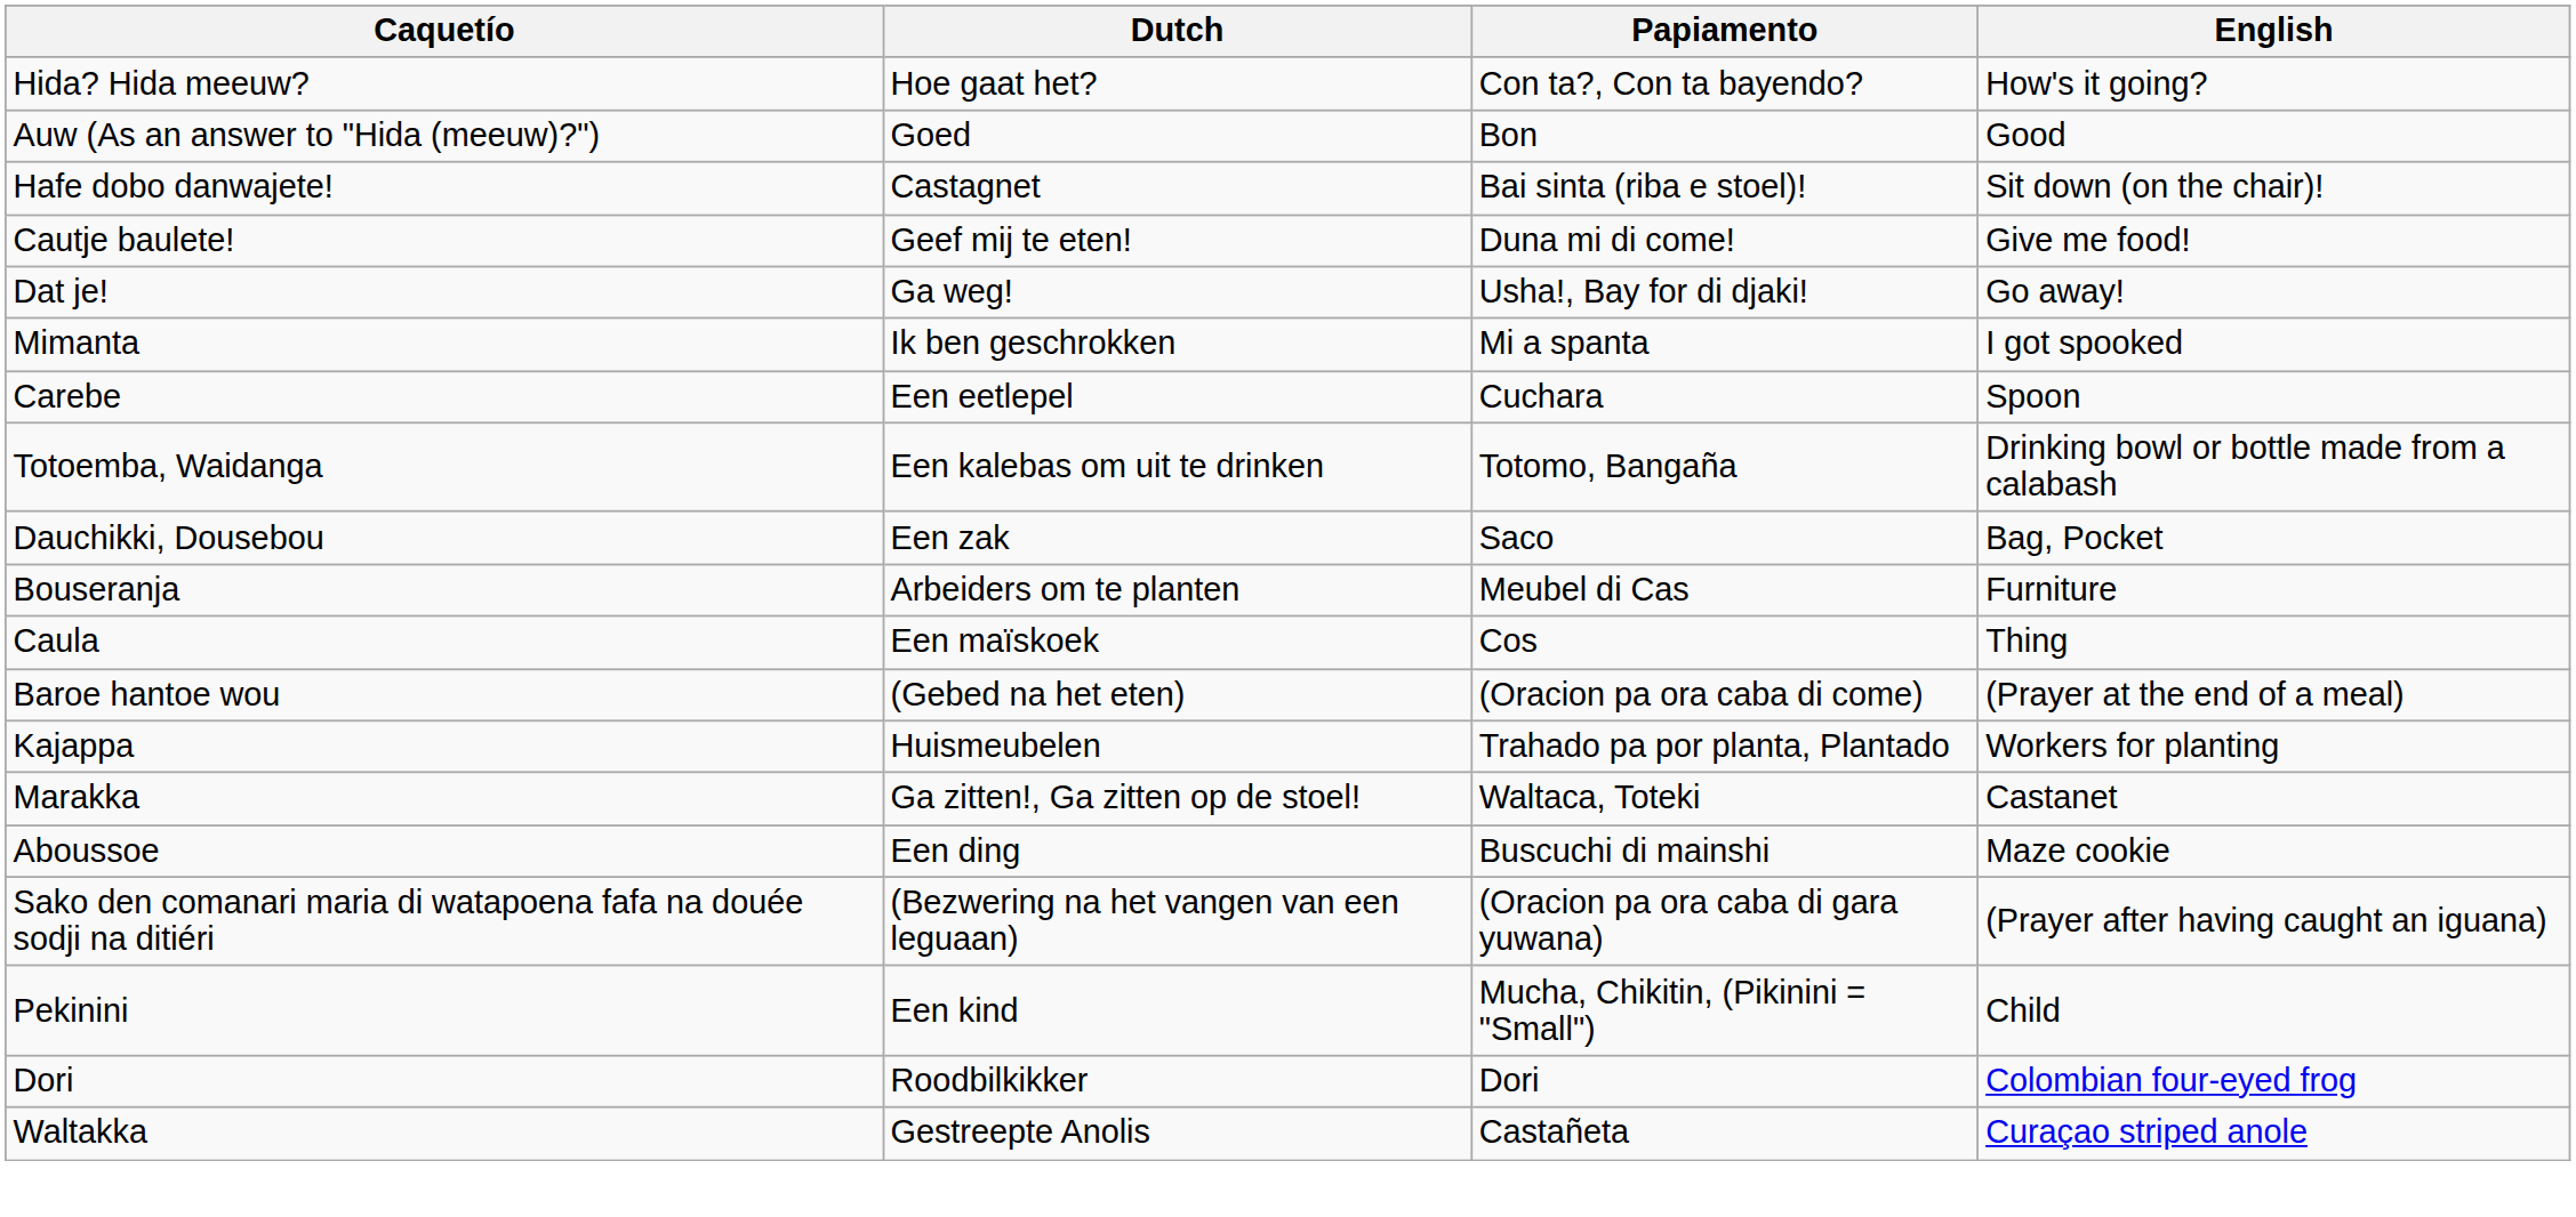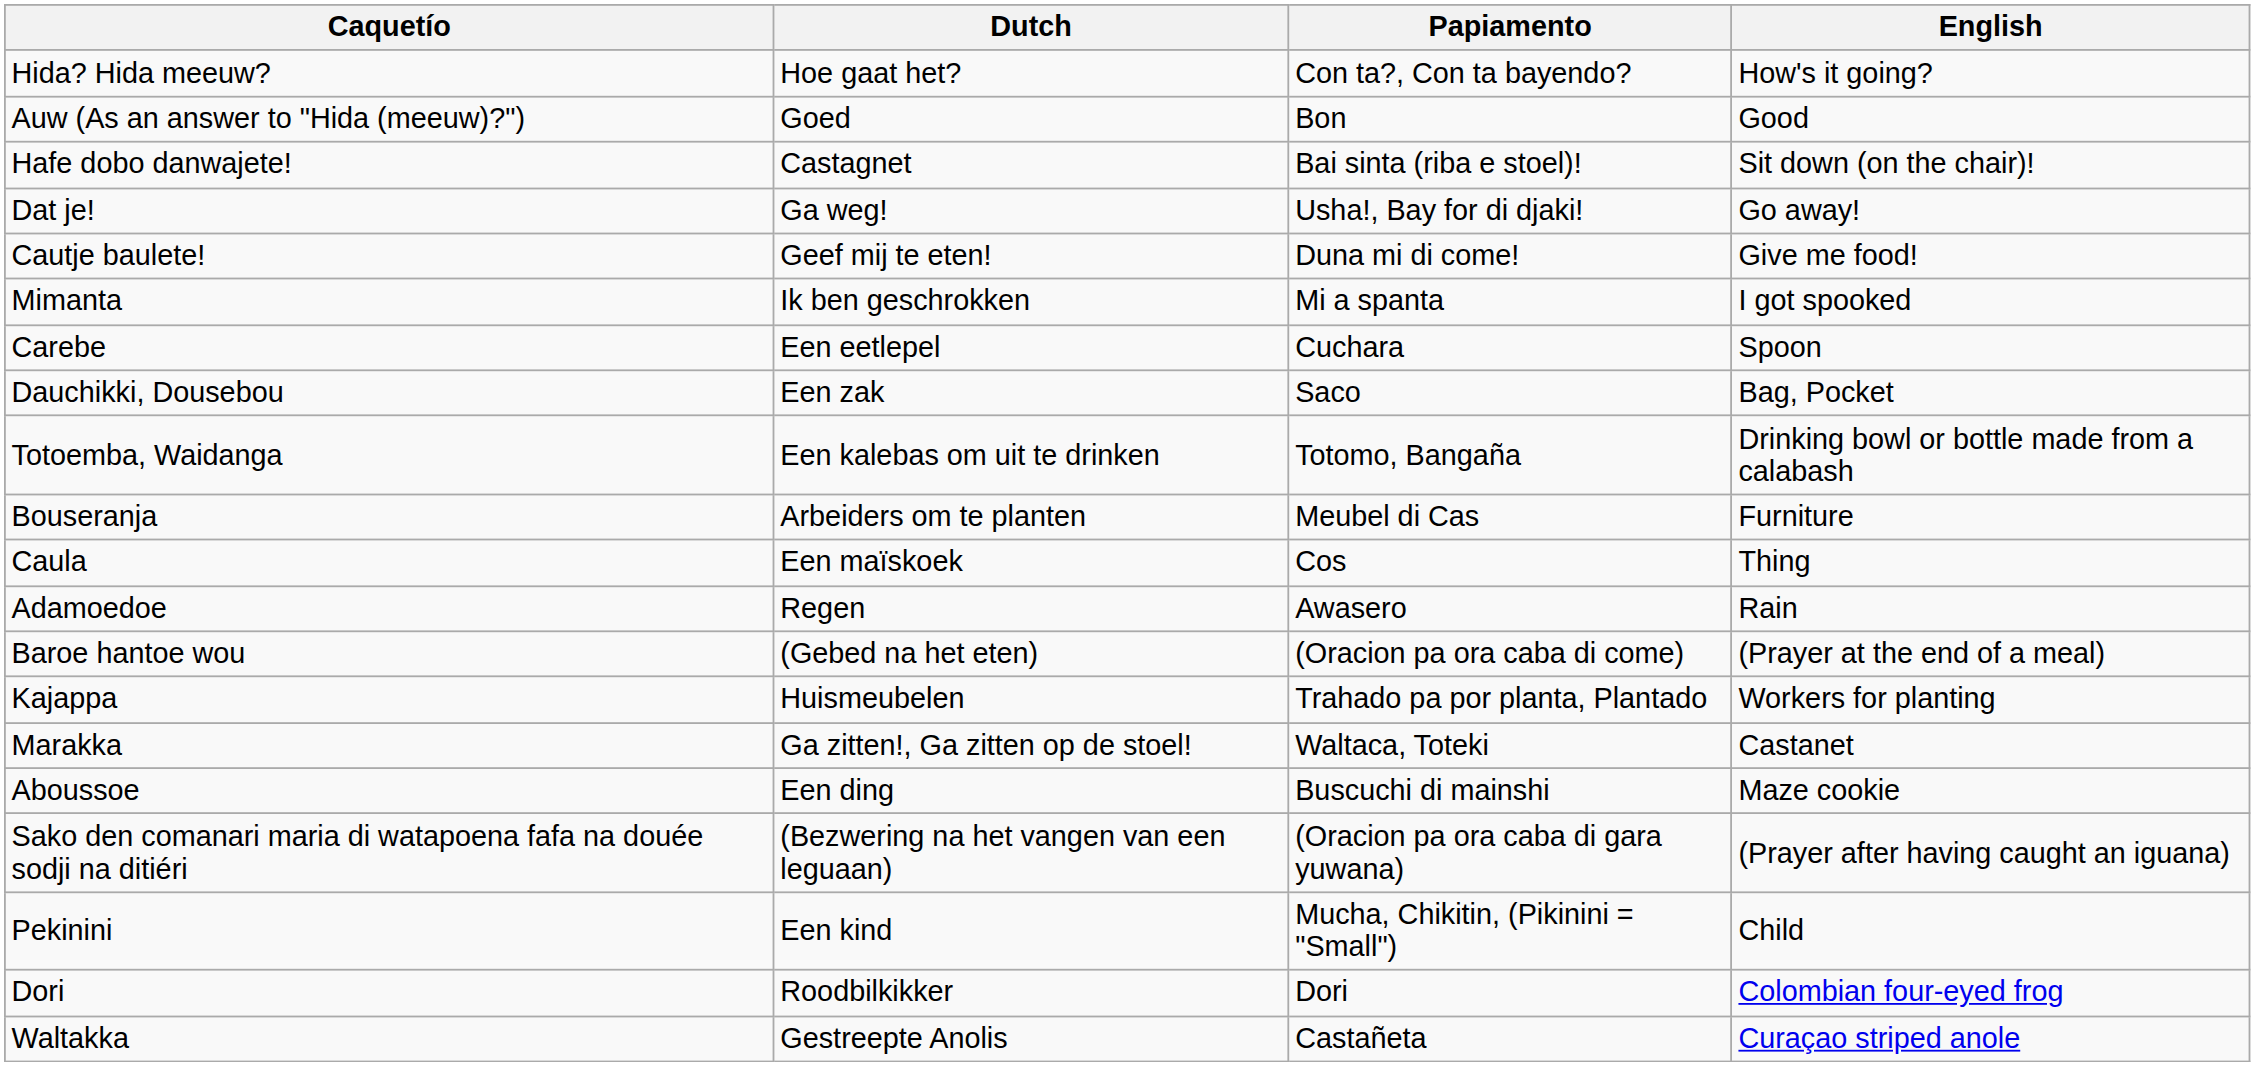 <table class="wikitable">
 <tr>
 <th><strong>Caquetío</strong></th>
 <th><strong>Dutch</strong></th>
 <th><strong>Papiamento</strong></th>
 <th><strong>English</strong></th>
 </tr>
 <tr>
 <td>Hida? Hida meeuw?</td>
 <td>Hoe gaat het?</td>
 <td>Con ta?, Con ta bayendo?</td>
 <td>How's it going?</td>
 </tr>
 <tr>
 <td>Auw (As an answer to "Hida (meeuw)?")</td>
 <td>Goed</td>
 <td>Bon</td>
 <td>Good</td>
 </tr>
 <tr>
 <td>Hafe dobo danwajete!</td>
 <td>Castagnet</td>
 <td>Bai sinta (riba e stoel)!</td>
 <td>Sit down (on the chair)!</td>
 </tr>
 <tr>
+<td>Dat je!</td>
+<td>Ga weg!</td>
+<td>Usha!, Bay for di djaki!</td>
+<td>Go away!</td>
+</tr>
+<tr>
 <td>Cautje baulete!</td>
 <td>Geef mij te eten!</td>
 <td>Duna mi di come!</td>
 <td>Give me food!</td>
-</tr>
-<tr>
-<td>Dat je!</td>
-<td>Ga weg!</td>
-<td>Usha!, Bay for di djaki!</td>
-<td>Go away!</td>
 </tr>
 <tr>
 <td>Mimanta</td>
 <td>Ik ben geschrokken</td>
 <td>Mi a spanta</td>
 <td>I got spooked</td>
 </tr>
 <tr>
 <td>Carebe</td>
 <td>Een eetlepel</td>
 <td>Cuchara</td>
 <td>Spoon</td>
 </tr>
 <tr>
+<td>Dauchikki, Dousebou</td>
+<td>Een zak</td>
+<td>Saco</td>
+<td>Bag, Pocket</td>
+</tr>
+<tr>
 <td>Totoemba, Waidanga</td>
 <td>Een kalebas om uit te drinken</td>
 <td>Totomo, Bangaña</td>
 <td>Drinking bowl or bottle made from a calabash</td>
-</tr>
-<tr>
-<td>Dauchikki, Dousebou</td>
-<td>Een zak</td>
-<td>Saco</td>
-<td>Bag, Pocket</td>
 </tr>
 <tr>
 <td>Bouseranja</td>
 <td>Arbeiders om te planten</td>
 <td>Meubel di Cas</td>
 <td>Furniture</td>
 </tr>
 <tr>
 <td>Caula</td>
 <td>Een maïskoek</td>
 <td>Cos</td>
 <td>Thing</td>
+</tr>
+<tr>
+<td>Adamoedoe</td>
+<td>Regen</td>
+<td>Awasero</td>
+<td>Rain</td>
 </tr>
 <tr>
 <td>Baroe hantoe wou</td>
 <td>(Gebed na het eten)</td>
 <td>(Oracion pa ora caba di come)</td>
 <td>(Prayer at the end of a meal)</td>
 </tr>
 <tr>
 <td>Kajappa</td>
 <td>Huismeubelen</td>
 <td>Trahado pa por planta, Plantado</td>
 <td>Workers for planting</td>
 </tr>
 <tr>
 <td>Marakka</td>
 <td>Ga zitten!, Ga zitten op de stoel!</td>
 <td>Waltaca, Toteki</td>
 <td>Castanet</td>
 </tr>
 <tr>
 <td>Aboussoe</td>
 <td>Een ding</td>
 <td>Buscuchi di mainshi</td>
 <td>Maze cookie</td>
 </tr>
 <tr>
 <td>Sako den comanari maria di watapoena fafa na douée sodji na ditiéri</td>
 <td>(Bezwering na het vangen van een leguaan)</td>
 <td>(Oracion pa ora caba di gara yuwana)</td>
 <td>(Prayer after having caught an iguana)</td>
 </tr>
 <tr>
 <td>Pekinini</td>
 <td>Een kind</td>
 <td>Mucha, Chikitin, (Pikinini = "Small")</td>
 <td>Child</td>
 </tr>
 <tr>
 <td>Dori</td>
 <td>Roodbilkikker</td>
 <td>Dori</td>
 <td><a href='#'>Colombian four-eyed frog</a></td>
 </tr>
 <tr>
 <td>Waltakka</td>
 <td>Gestreepte Anolis</td>
 <td>Castañeta</td>
 <td><a href='#'>Curaçao striped anole</a></td>
 </tr>
 </table>
